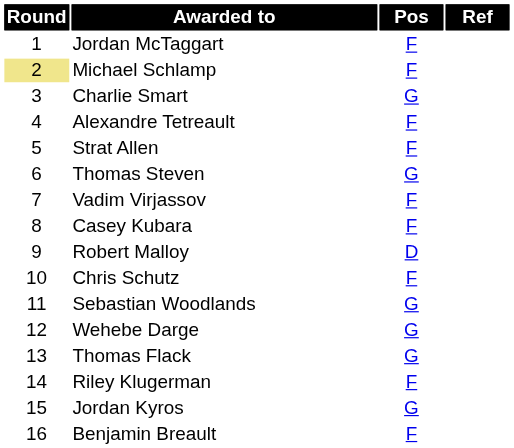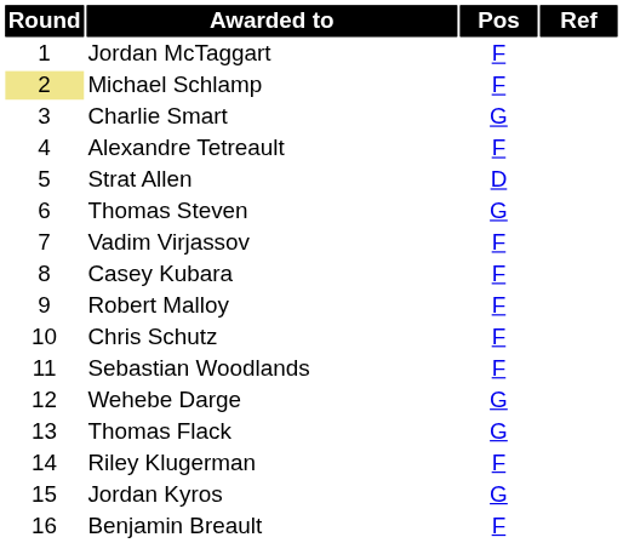 <table class="toccolours" style="width:27em">
 <tr>
 <th style="background:#000000;color:white;border:#000000 1px solid; width: 50px">Round</th>
 <th style="background:#000000;color:white;border:#000000 1px solid">Awarded to</th>
 <th style="background:#000000;color:white;border:#000000 1px solid; width: 50px">Pos</th>
 <th style="background:#000000;color:white;border:#000000 1px solid; width: 50px">Ref</th>
 </tr>
 <tr>
 <td align="center">1</td>
 <td> Jordan McTaggart</td>
 <td align="center"><a href='#'>F</a></td>
 <td></td>
 </tr>
 <tr>
 <td align="center" style="background: khaki;">2</td>
 <td> Michael Schlamp</td>
 <td align="center"><a href='#'>F</a></td>
 <td></td>
 </tr>
 <tr>
 <td align="center">3</td>
 <td> Charlie Smart</td>
 <td align="center"><a href='#'>G</a></td>
 <td></td>
 </tr>
 <tr>
 <td align="center">4</td>
 <td> Alexandre Tetreault</td>
 <td align="center"><a href='#'>F</a></td>
 <td></td>
 </tr>
 <tr>
 <td align="center">5</td>
 <td> Strat Allen</td>
-<td align="center"><a href='#'>F</a></td>
+<td align="center"><a href='#'>D</a></td>
 <td></td>
 </tr>
 <tr>
 <td align="center">6</td>
 <td> Thomas Steven</td>
 <td align="center"><a href='#'>G</a></td>
 <td></td>
 </tr>
 <tr>
 <td align="center">7</td>
 <td> Vadim Virjassov</td>
 <td align="center"><a href='#'>F</a></td>
 <td></td>
 </tr>
 <tr>
 <td align="center">8</td>
 <td> Casey Kubara</td>
 <td align="center"><a href='#'>F</a></td>
 <td></td>
 </tr>
 <tr>
 <td align="center">9</td>
 <td> Robert Malloy</td>
-<td align="center"><a href='#'>D</a></td>
+<td align="center"><a href='#'>F</a></td>
 <td></td>
 </tr>
 <tr>
 <td align="center">10</td>
 <td> Chris Schutz</td>
 <td align="center"><a href='#'>F</a></td>
 <td></td>
 </tr>
 <tr>
 <td align="center">11</td>
 <td> Sebastian Woodlands</td>
-<td align="center"><a href='#'>G</a></td>
+<td align="center"><a href='#'>F</a></td>
 <td></td>
 </tr>
 <tr>
 <td align="center">12</td>
 <td> Wehebe Darge</td>
 <td align="center"><a href='#'>G</a></td>
 <td></td>
 </tr>
 <tr>
 <td align="center">13</td>
 <td> Thomas Flack</td>
 <td align="center"><a href='#'>G</a></td>
 <td></td>
 </tr>
 <tr>
 <td align="center">14</td>
 <td> Riley Klugerman</td>
 <td align="center"><a href='#'>F</a></td>
 <td></td>
 </tr>
 <tr>
 <td align="center">15</td>
 <td> Jordan Kyros</td>
 <td align="center"><a href='#'>G</a></td>
 <td></td>
 </tr>
 <tr>
 <td align="center">16</td>
 <td> Benjamin Breault</td>
 <td align="center"><a href='#'>F</a></td>
 <td></td>
 </tr>
 <tr>
 </tr>
 </table>
